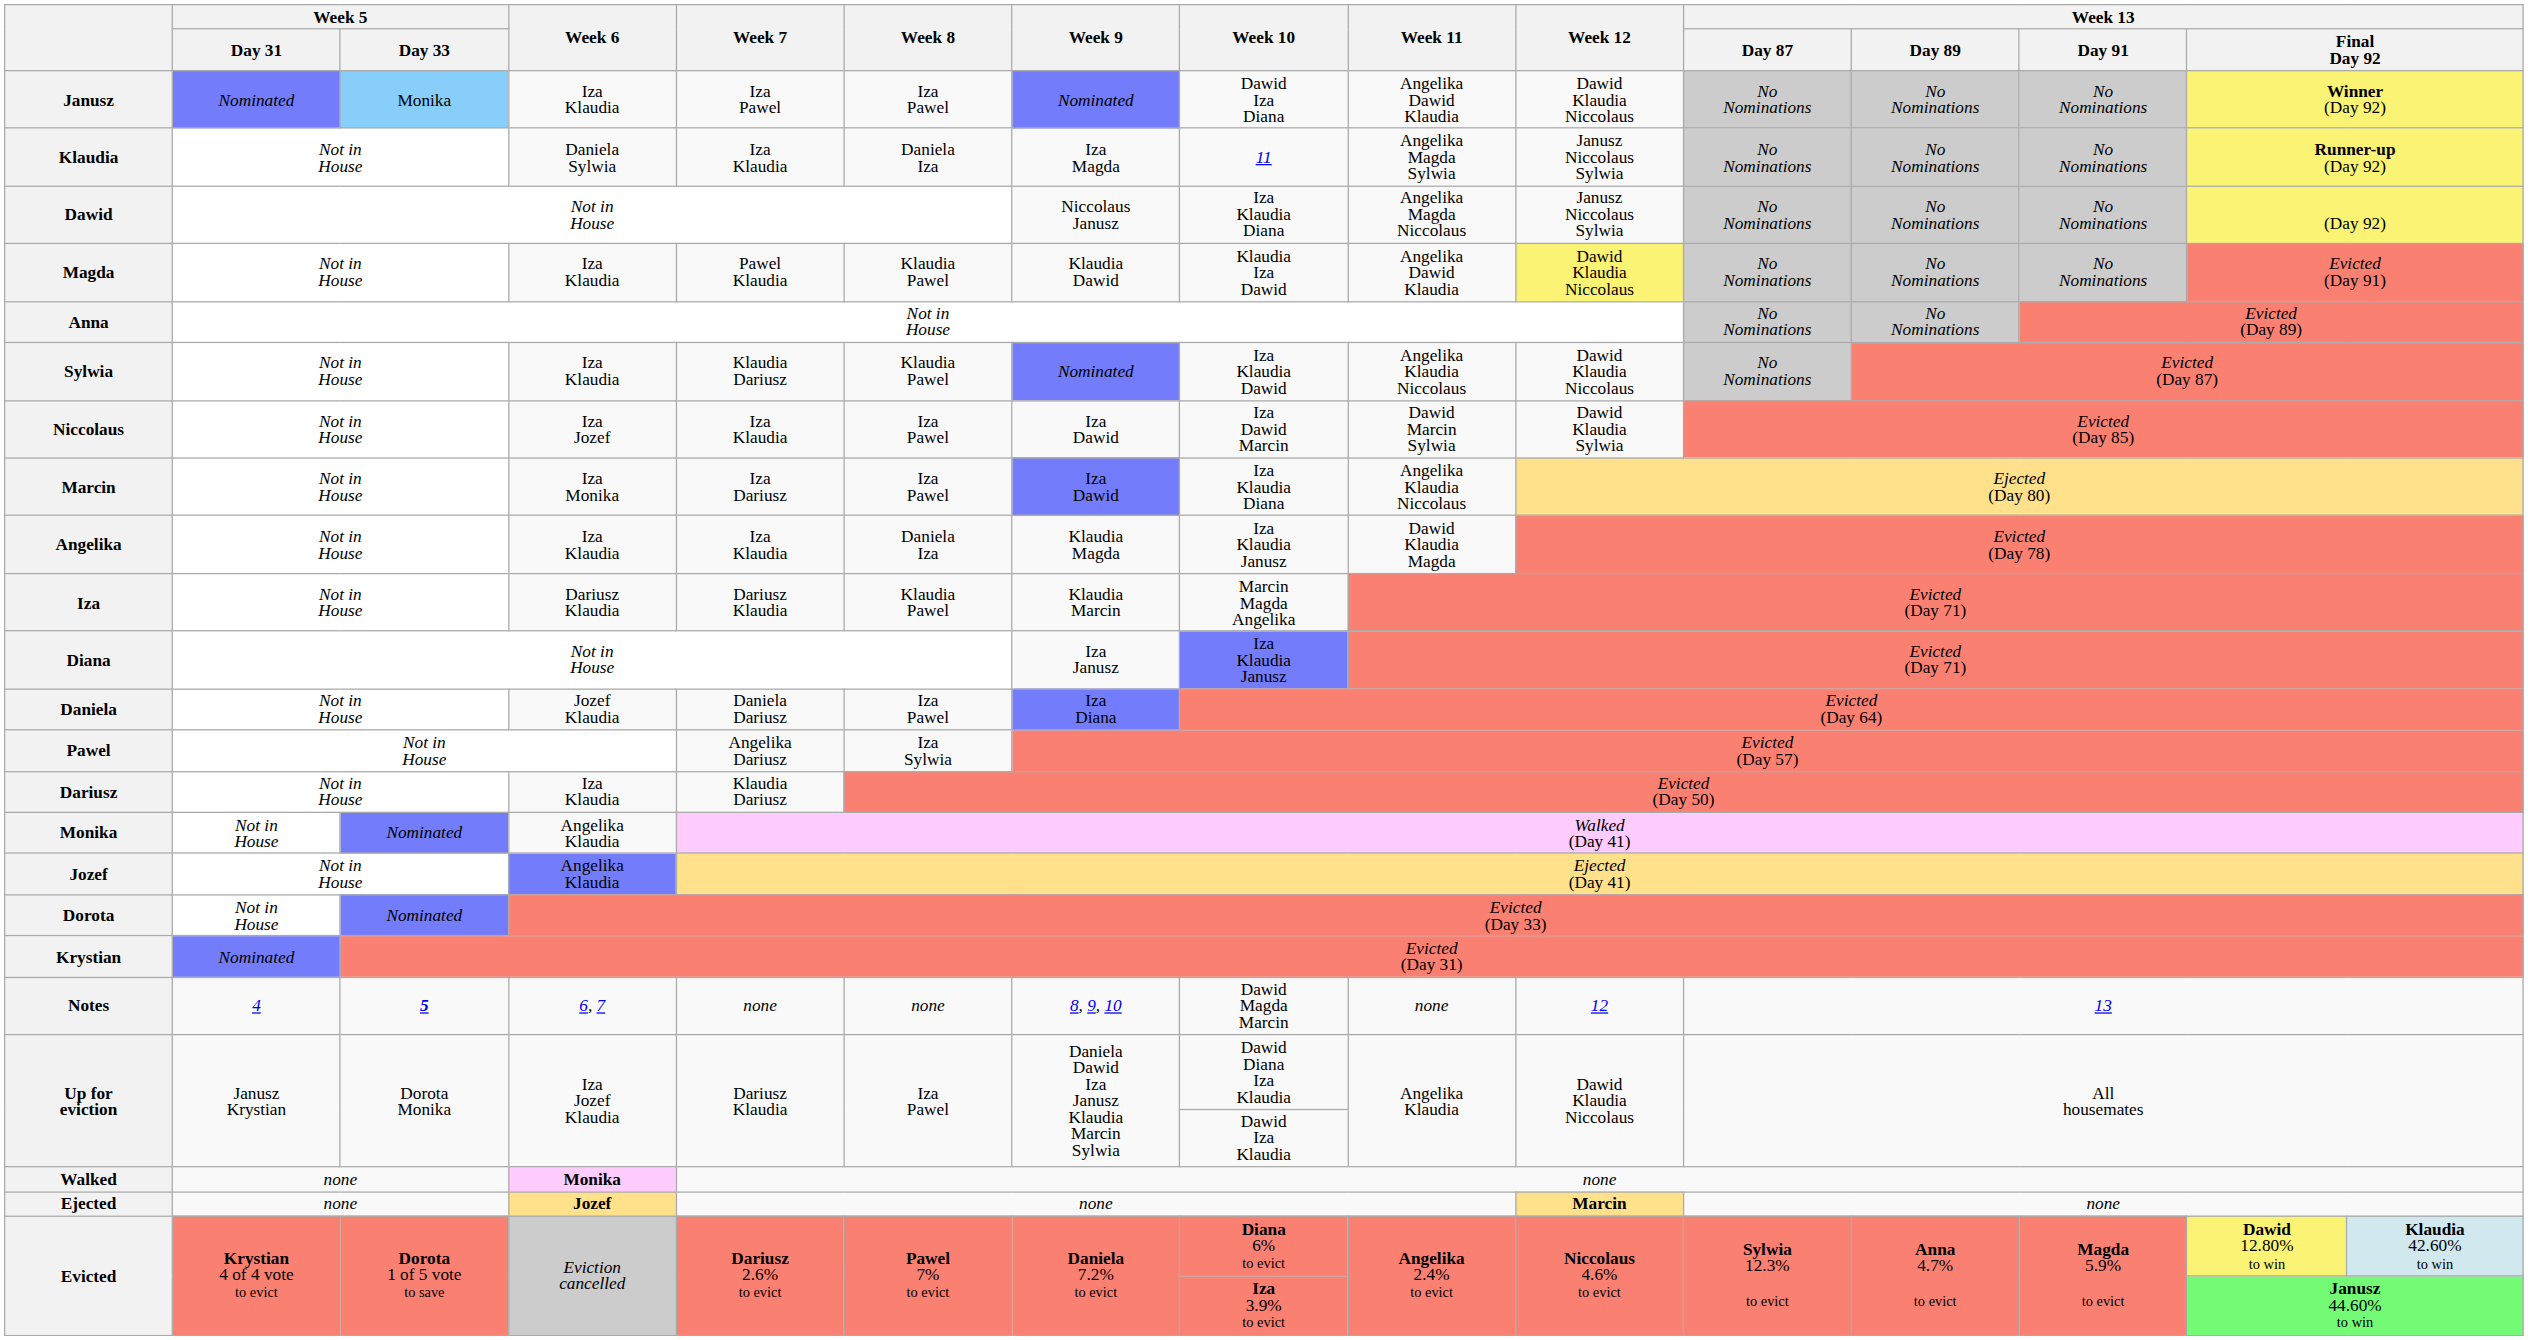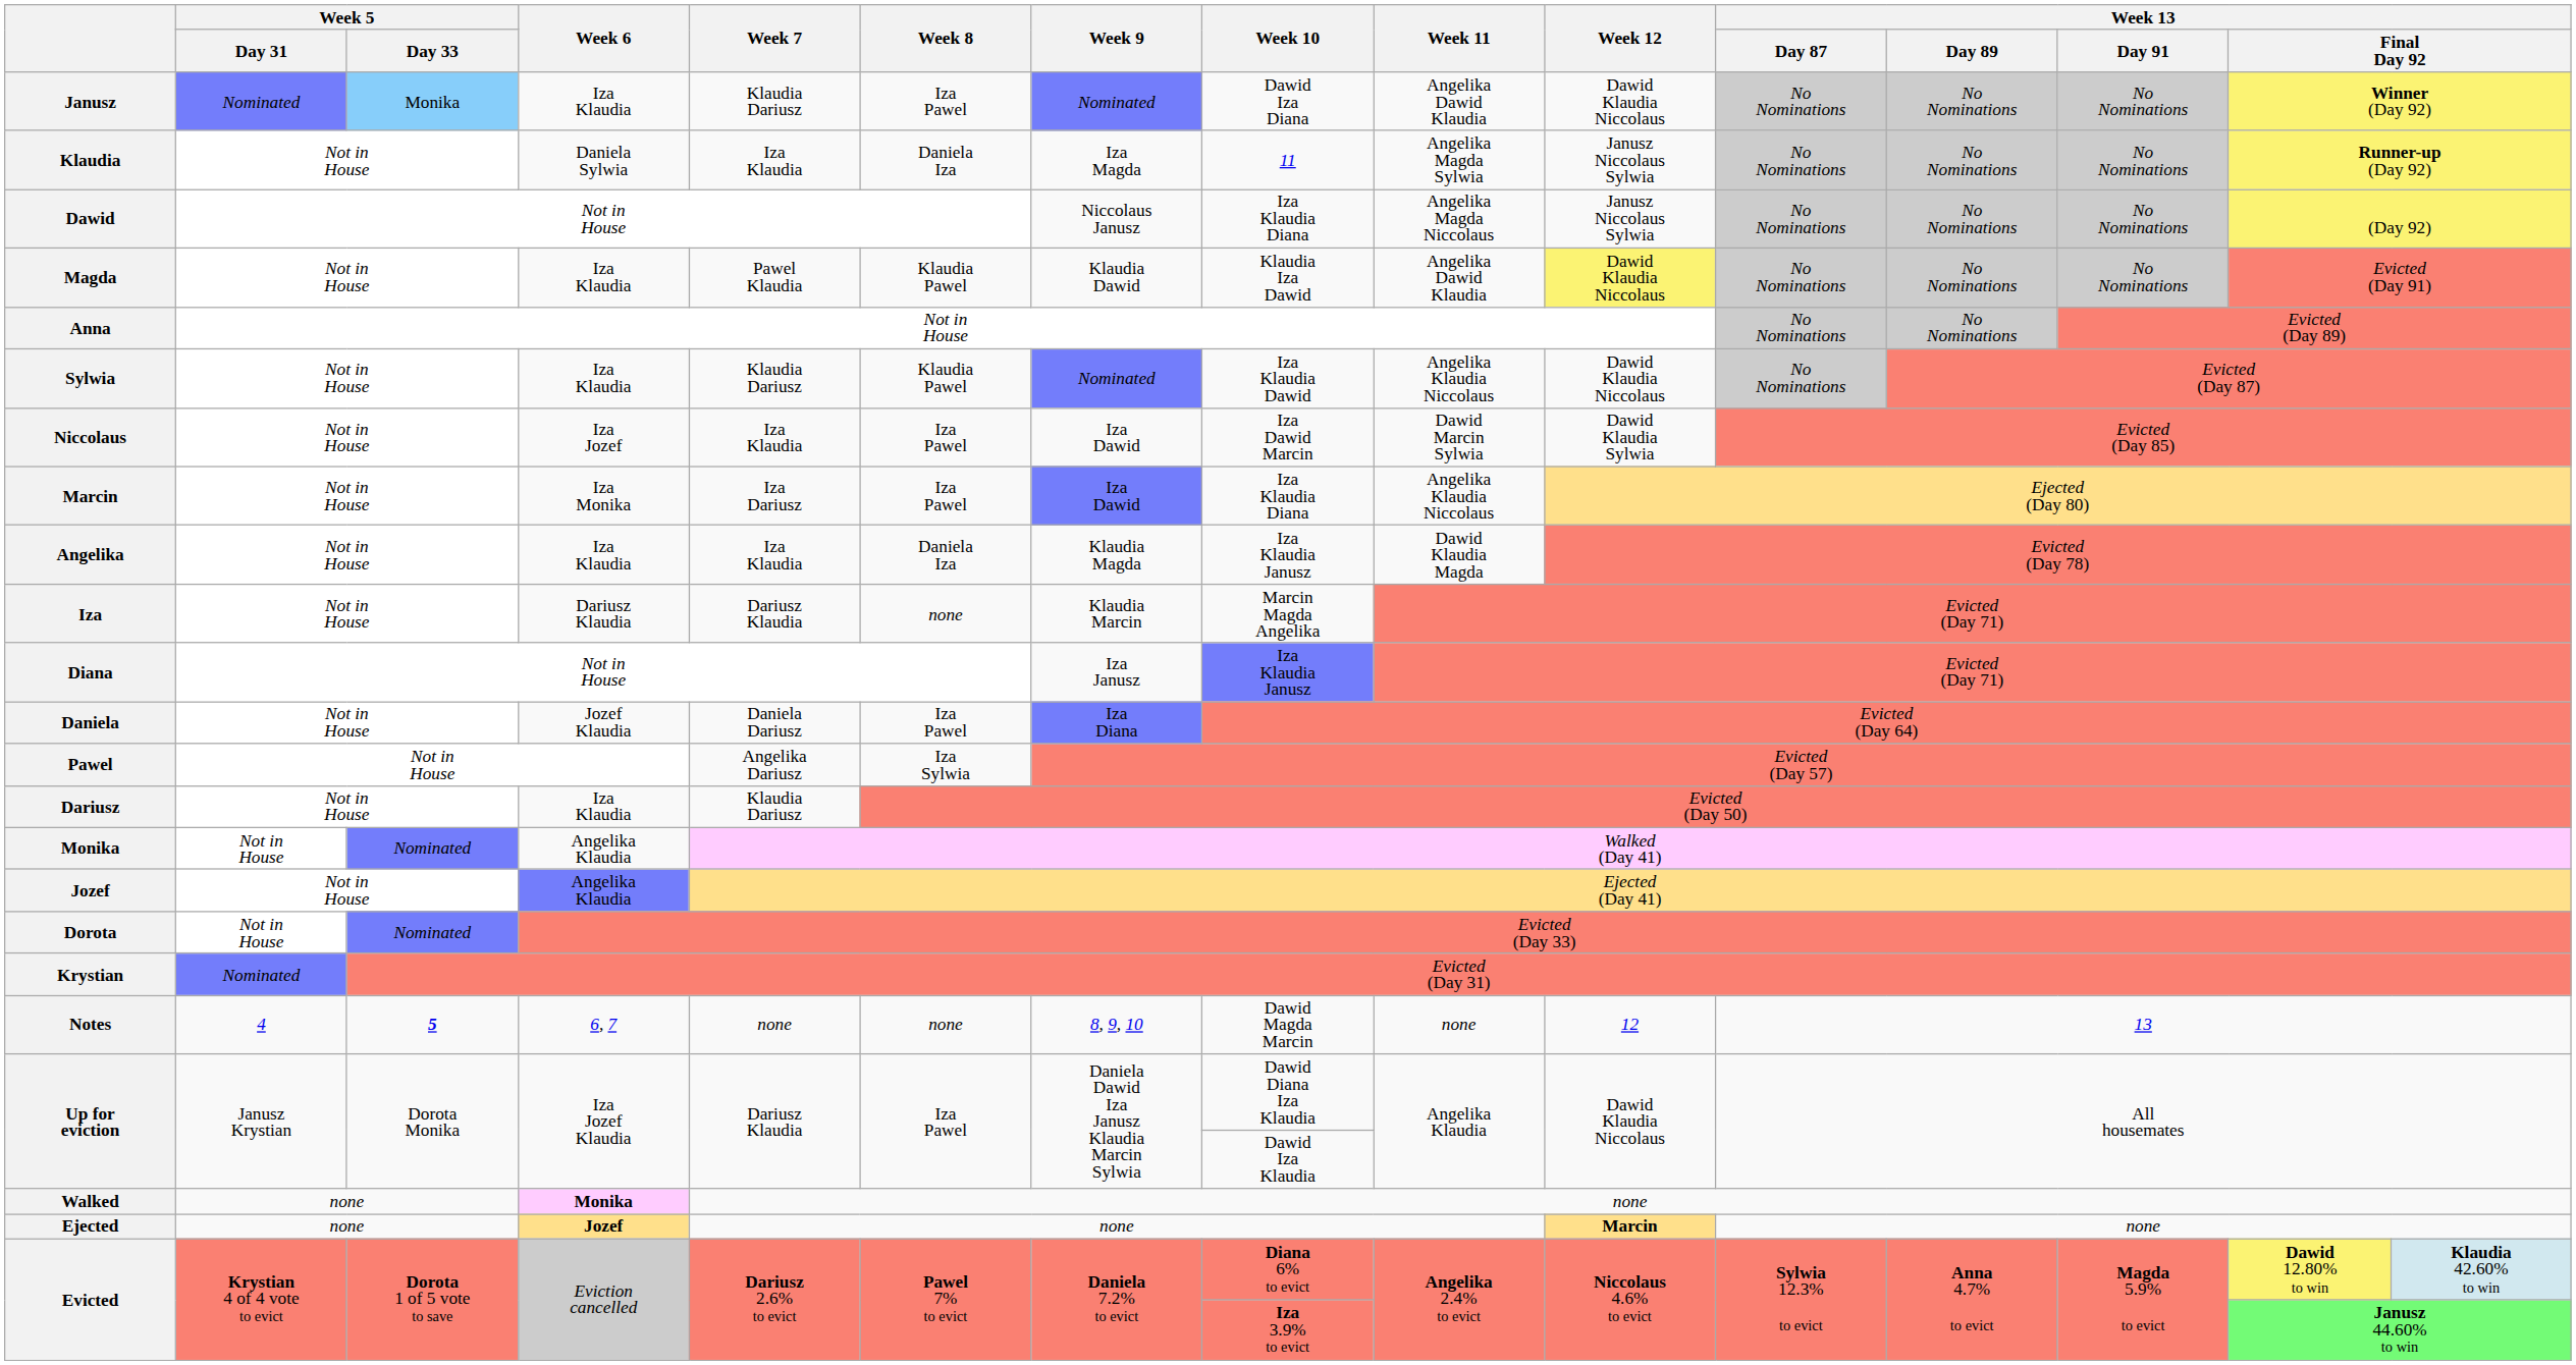 <table class="wikitable" style="text-align:center; font-size:85%; line-height:13px; width:100%">
 <tr>
 <th rowspan="2" style="width: 5%;"></th>
 <th colspan="2" style="width: 5%;">Week 5</th>
 <th rowspan="2" style="width: 5%;">Week 6</th>
 <th rowspan="2" style="width: 5%;">Week 7</th>
 <th rowspan="2" style="width: 5%;">Week 8</th>
 <th rowspan="2" style="width: 5%;">Week 9</th>
 <th rowspan="2" style="width: 5%;">Week 10</th>
 <th rowspan="2" style="width: 5%;">Week 11</th>
 <th rowspan="2" style="width: 5%;">Week 12</th>
 <th colspan="5" style="width: 5%;">Week 13</th>
 </tr>
 <tr>
 <th style="width: 5%;">Day 31</th>
 <th style="width: 5%;">Day 33</th>
 <th style="width: 5%;">Day 87</th>
 <th style="width: 5%;">Day 89</th>
 <th style="width: 5%;">Day 91</th>
 <th colspan="2" style="width: 10%;">Final<br>Day 92</th>
 </tr>
 <tr>
 <th>Janusz</th>
 <td style="background:#737DFB;"><em>Nominated</em></td>
 <td style="background:#87CEFA">Monika</td>
 <td>Iza<br>Klaudia</td>
-<td>Iza<br>Pawel</td>
+<td>Klaudia<br>Dariusz</td>
 <td>Iza<br>Pawel</td>
 <td style="background:#737DFB;"><em>Nominated</em></td>
 <td>Dawid<br>Iza<br>Diana</td>
 <td>Angelika<br>Dawid<br>Klaudia</td>
 <td>Dawid<br>Klaudia<br>Niccolaus</td>
 <td style="background:#CCC"><em>No<br>Nominations</em></td>
 <td style="background:#CCC"><em>No<br>Nominations</em></td>
 <td style="background:#CCC"><em>No<br>Nominations</em></td>
 <td colspan="2" style="background:#FBF373;"><strong>Winner</strong><br>(Day 92)</td>
 </tr>
 <tr>
 <th>Klaudia</th>
 <td colspan="2" style="background:white"><em>Not in<br>House</em></td>
 <td>Daniela<br>Sylwia</td>
 <td>Iza<br>Klaudia</td>
 <td>Daniela<br>Iza</td>
 <td>Iza<br>Magda</td>
 <td><em><a href='#'>11</a></em></td>
 <td>Angelika<br>Magda<br>Sylwia</td>
 <td>Janusz<br>Niccolaus<br>Sylwia</td>
 <td style="background:#CCC"><em>No<br>Nominations</em></td>
 <td style="background:#CCC"><em>No<br>Nominations</em></td>
 <td style="background:#CCC"><em>No<br>Nominations</em></td>
 <td colspan="2" style="background:#FBF373;"><strong>Runner-up</strong><br>(Day 92)</td>
 </tr>
 <tr>
 <th>Dawid</th>
 <td colspan="5" style="background:white"><em>Not in<br>House</em></td>
 <td>Niccolaus<br>Janusz</td>
 <td>Iza<br>Klaudia<br>Diana</td>
 <td>Angelika<br>Magda<br>Niccolaus</td>
 <td>Janusz<br>Niccolaus<br>Sylwia</td>
 <td style="background:#CCC"><em>No<br>Nominations</em></td>
 <td style="background:#CCC"><em>No<br>Nominations</em></td>
 <td style="background:#CCC"><em>No<br>Nominations</em></td>
 <td colspan="2" style="background:#FBF373;"><br>(Day 92)</td>
 </tr>
 <tr>
 <th>Magda</th>
 <td colspan="2" style="background:white"><em>Not in<br>House</em></td>
 <td>Iza<br>Klaudia</td>
 <td>Pawel<br>Klaudia</td>
 <td>Klaudia<br>Pawel</td>
 <td>Klaudia<br>Dawid</td>
 <td>Klaudia<br>Iza<br>Dawid</td>
 <td>Angelika<br>Dawid<br>Klaudia</td>
 <td style="background:#FBF373;">Dawid<br>Klaudia<br>Niccolaus</td>
 <td style="background:#CCC"><em>No<br>Nominations</em></td>
 <td style="background:#CCC"><em>No<br>Nominations</em></td>
 <td style="background:#CCC"><em>No<br>Nominations</em></td>
 <td colspan="2" style="background:#FA8072; text-align:center"><em>Evicted</em><br> (Day 91)</td>
 </tr>
 <tr>
 <th>Anna</th>
 <td colspan="9" style="background:white"><em>Not in<br>House</em></td>
 <td style="background:#CCC"><em>No<br>Nominations</em></td>
 <td style="background:#CCC"><em>No<br>Nominations</em></td>
 <td colspan="3" style="background:#FA8072; text-align:center"><em>Evicted</em><br> (Day 89)</td>
 </tr>
 <tr>
 <th>Sylwia</th>
 <td colspan="2" style="background:white"><em>Not in<br>House</em></td>
 <td>Iza<br>Klaudia</td>
 <td>Klaudia<br>Dariusz</td>
 <td>Klaudia<br>Pawel</td>
 <td style="background:#737DFB;"><em>Nominated</em></td>
 <td>Iza<br>Klaudia<br>Dawid</td>
 <td>Angelika<br>Klaudia<br>Niccolaus</td>
 <td>Dawid<br>Klaudia<br>Niccolaus</td>
 <td style="background:#CCC"><em>No<br>Nominations</em></td>
 <td colspan="4" style="background:#FA8072; text-align:center"><em>Evicted</em><br> (Day 87)</td>
 </tr>
 <tr>
 <th>Niccolaus</th>
 <td colspan="2" style="background:white"><em>Not in<br>House</em></td>
 <td>Iza<br>Jozef</td>
 <td>Iza<br>Klaudia</td>
 <td>Iza<br>Pawel</td>
 <td>Iza<br>Dawid</td>
 <td>Iza<br>Dawid<br>Marcin</td>
 <td>Dawid<br>Marcin<br>Sylwia</td>
 <td>Dawid<br>Klaudia<br>Sylwia</td>
 <td colspan="5" style="background:#FA8072; text-align:center"><em>Evicted</em><br> (Day 85)</td>
 </tr>
 <tr>
 <th>Marcin</th>
 <td colspan="2" style="background:white"><em>Not in<br>House</em></td>
 <td>Iza<br>Monika</td>
 <td>Iza<br>Dariusz</td>
 <td>Iza<br>Pawel</td>
 <td style="background:#737DFB;">Iza<br>Dawid</td>
 <td>Iza<br>Klaudia<br>Diana</td>
 <td>Angelika<br>Klaudia<br>Niccolaus</td>
 <td colspan="6" style="background:#FFE08B; text-align:center"><em>Ejected</em><br> (Day 80)</td>
 </tr>
 <tr>
 <th>Angelika</th>
 <td colspan="2" style="background:white"><em>Not in<br>House</em></td>
 <td>Iza<br>Klaudia</td>
 <td>Iza<br>Klaudia</td>
 <td>Daniela<br>Iza</td>
 <td>Klaudia<br>Magda</td>
 <td>Iza<br>Klaudia<br>Janusz</td>
 <td>Dawid<br>Klaudia<br>Magda</td>
 <td colspan="6" style="background:#FA8072; text-align:center"><em>Evicted</em><br> (Day 78)</td>
 </tr>
 <tr>
 <th>Iza</th>
 <td colspan="2" style="background:white"><em>Not in<br>House</em></td>
 <td>Dariusz<br>Klaudia</td>
 <td>Dariusz<br>Klaudia</td>
-<td>Klaudia<br>Pawel</td>
+<td><em>none</em></td>
 <td>Klaudia<br>Marcin</td>
 <td>Marcin<br>Magda<br>Angelika</td>
 <td colspan="7" style="background:#FA8072; text-align:center"><em>Evicted</em><br> (Day 71)</td>
 </tr>
 <tr>
 <th>Diana</th>
 <td colspan="5" style="background:white"><em>Not in<br>House</em></td>
 <td>Iza<br>Janusz</td>
 <td style="background:#737DFB;">Iza<br>Klaudia<br>Janusz</td>
 <td colspan="7" style="background:#FA8072; text-align:center"><em>Evicted</em><br> (Day 71)</td>
 </tr>
 <tr>
 <th>Daniela</th>
 <td colspan="2" style="background:white"><em>Not in<br>House</em></td>
 <td>Jozef<br>Klaudia</td>
 <td>Daniela<br>Dariusz</td>
 <td>Iza<br>Pawel</td>
 <td style="background:#737DFB;">Iza<br>Diana</td>
 <td colspan="8" style="background:#FA8072; text-align:center"><em>Evicted</em><br> (Day 64)</td>
 </tr>
 <tr>
 <th>Pawel</th>
 <td colspan="3" style="background:white"><em>Not in<br>House</em></td>
 <td>Angelika<br>Dariusz</td>
 <td>Iza<br>Sylwia</td>
 <td colspan="9" style="background:#FA8072; text-align:center"><em>Evicted</em><br> (Day 57)</td>
 </tr>
 <tr>
 <th>Dariusz</th>
 <td colspan="2" style="background:white"><em>Not in<br>House</em></td>
 <td>Iza<br>Klaudia</td>
 <td>Klaudia<br>Dariusz</td>
 <td colspan="10" style="background:#FA8072; text-align:center"><em>Evicted</em><br> (Day 50)</td>
 </tr>
 <tr>
 <th>Monika</th>
 <td style="background:white"><em>Not in<br>House</em></td>
 <td style="background:#737DFB;"><em>Nominated</em></td>
 <td>Angelika<br>Klaudia</td>
 <td colspan="11" style="background:#ffccff; text-align:center"><em>Walked</em><br> (Day 41)</td>
 </tr>
 <tr>
 <th>Jozef</th>
 <td colspan="2" style="background:white"><em>Not in<br>House</em></td>
 <td style="background:#737DFB;">Angelika<br>Klaudia</td>
 <td colspan="11" style="background:#FFE08B; text-align:center"><em>Ejected</em><br> (Day 41)</td>
 </tr>
 <tr>
 <th>Dorota</th>
 <td style="background:white"><em>Not in<br>House</em></td>
 <td style="background:#737DFB;"><em>Nominated</em></td>
 <td colspan="12" style="background:#FA8072; text-align:center"><em>Evicted</em><br> (Day 33)</td>
 </tr>
 <tr>
 <th>Krystian</th>
 <td style="background:#737DFB;"><em>Nominated</em></td>
 <td colspan="13" style="background:#FA8072; text-align:center"><em>Evicted</em><br> (Day 31)</td>
 </tr>
 <tr>
 <th>Notes</th>
 <td><em><a href='#'>4</a></em></td>
 <td><strong><em><a href='#'>5</a></em></strong></td>
 <td><em><a href='#'>6</a>, <a href='#'>7</a></em></td>
 <td><em>none</em></td>
 <td><em>none</em></td>
 <td><em><a href='#'>8</a>, <a href='#'>9</a>, <a href='#'>10</a></em></td>
 <td>Dawid<br>Magda<br>Marcin</td>
 <td><em>none</em></td>
 <td><em><a href='#'>12</a></em></td>
 <td colspan="5"><em><a href='#'>13</a></em></td>
 </tr>
 <tr>
 <th rowspan="2">Up for<br>eviction</th>
 <td rowspan="2">Janusz<br>Krystian</td>
 <td rowspan="2">Dorota<br>Monika</td>
 <td rowspan="2">Iza<br>Jozef<br>Klaudia</td>
 <td rowspan="2">Dariusz<br>Klaudia</td>
 <td rowspan="2">Iza<br>Pawel</td>
 <td rowspan="2">Daniela<br>Dawid<br>Iza<br>Janusz<br>Klaudia<br>Marcin<br>Sylwia</td>
 <td>Dawid<br>Diana<br>Iza<br>Klaudia</td>
 <td rowspan="2">Angelika<br>Klaudia</td>
 <td rowspan="2">Dawid<br>Klaudia<br>Niccolaus</td>
 <td colspan="5" rowspan="2">All<br>housemates</td>
 </tr>
 <tr>
 <td>Dawid<br>Iza<br>Klaudia</td>
 </tr>
 <tr>
 <th>Walked</th>
 <td colspan="2"><em>none</em></td>
 <td style="background:#ffccff;"><strong>Monika</strong></td>
 <td colspan="11"><em>none</em></td>
 </tr>
 <tr>
 <th>Ejected</th>
 <td colspan="2"><em>none</em></td>
 <td style="background:#FFE08B;"><strong>Jozef</strong></td>
 <td colspan="5"><em>none</em></td>
 <td style="background:#FFE08B;"><strong>Marcin</strong></td>
 <td colspan="5"><em>none</em></td>
 </tr>
 <tr>
 <th rowspan="2">Evicted</th>
 <td rowspan="2" style="background:#FA8072;"><strong>Krystian</strong><br>4 of 4 vote<br><small>to evict</small></td>
 <td rowspan="2" style="background:#FA8072;"><strong>Dorota</strong><br>1 of 5 vote<br><small>to save</small></td>
 <td rowspan="2" style="background:#CCC;"><em>Eviction<br>cancelled</em></td>
 <td rowspan="2" style="background:#FA8072;"><strong>Dariusz</strong><br>2.6%<br><small>to evict</small></td>
 <td rowspan="2" style="background:#FA8072;"><strong>Pawel</strong><br>7%<br><small>to evict</small></td>
 <td rowspan="2" style="background:#FA8072;"><strong>Daniela</strong><br>7.2%<br><small>to evict</small></td>
 <td style="background:#FA8072;"><strong>Diana</strong><br>6%<br><small>to evict</small></td>
 <td rowspan="2" style="background:#FA8072;"><strong>Angelika</strong><br>2.4%<br><small>to evict</small></td>
 <td rowspan="2" style="background:#FA8072;"><strong>Niccolaus</strong><br>4.6%<br><small>to evict</small></td>
 <td rowspan="2" style="background:#FA8072;"><strong>Sylwia</strong><br>12.3%<br><small><br>to evict</small></td>
 <td rowspan="2" style="background:#FA8072;"><strong>Anna</strong><br>4.7%<br><small><br>to evict</small></td>
 <td rowspan="2" style="background:#FA8072;"><strong>Magda</strong><br>5.9%<br><small><br>to evict</small></td>
 <td style="background:#FBF373;"><strong>Dawid</strong><br>12.80%<small><br>to win</small></td>
 <td style="background:#D1E8EF;"><strong>Klaudia</strong><br>42.60%<small><br>to win</small></td>
 </tr>
 <tr>
 <td style="background:#FA8072;"><strong>Iza</strong><br>3.9%<br><small>to evict</small></td>
 <td colspan="2" style="background:#73FB76;"><strong>Janusz</strong><br>44.60%<br><small>to win</small></td>
 </tr>
 </table>
